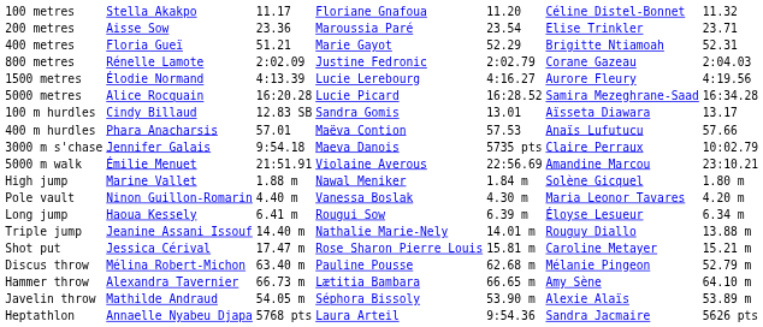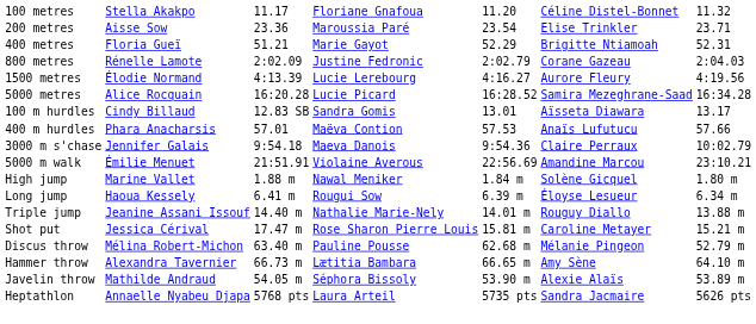 <table>
 <tr>
 <td>100 metres</td>
 <td><a href='#'>Stella Akakpo</a></td>
 <td>11.17 </td>
 <td><a href='#'>Floriane Gnafoua</a></td>
 <td>11.20 </td>
 <td><a href='#'>Céline Distel-Bonnet</a></td>
 <td>11.32</td>
 </tr>
 <tr>
 <td>200 metres</td>
 <td><a href='#'>Aisse Sow</a></td>
 <td>23.36</td>
 <td><a href='#'>Maroussia Paré</a></td>
 <td>23.54</td>
 <td><a href='#'>Elise Trinkler</a></td>
 <td>23.71</td>
 </tr>
 <tr>
 <td>400 metres</td>
 <td><a href='#'>Floria Gueï</a></td>
 <td>51.21</td>
 <td><a href='#'>Marie Gayot</a></td>
 <td>52.29</td>
 <td><a href='#'>Brigitte Ntiamoah</a></td>
 <td>52.31</td>
 </tr>
 <tr>
 <td>800 metres</td>
 <td><a href='#'>Rénelle Lamote</a></td>
 <td>2:02.09</td>
 <td><a href='#'>Justine Fedronic</a></td>
 <td>2:02.79</td>
 <td><a href='#'>Corane Gazeau</a></td>
 <td>2:04.03</td>
 </tr>
 <tr>
 <td>1500 metres</td>
 <td><a href='#'>Élodie Normand</a></td>
 <td>4:13.39</td>
 <td><a href='#'>Lucie Lerebourg</a></td>
 <td>4:16.27</td>
 <td><a href='#'>Aurore Fleury</a></td>
 <td>4:19.56</td>
 </tr>
 <tr>
 <td>5000 metres</td>
 <td><a href='#'>Alice Rocquain</a></td>
 <td>16:20.28</td>
 <td><a href='#'>Lucie Picard</a></td>
 <td>16:28.52</td>
 <td><a href='#'>Samira Mezeghrane-Saad</a></td>
 <td>16:34.28</td>
 </tr>
 <tr>
 <td>100 m hurdles</td>
 <td><a href='#'>Cindy Billaud</a></td>
 <td>12.83 SB</td>
 <td><a href='#'>Sandra Gomis</a></td>
 <td>13.01</td>
 <td><a href='#'>Aïsseta Diawara</a></td>
 <td>13.17</td>
 </tr>
 <tr>
 <td>400 m hurdles</td>
 <td><a href='#'>Phara Anacharsis</a></td>
 <td>57.01</td>
 <td><a href='#'>Maëva Contion</a></td>
 <td>57.53</td>
 <td><a href='#'>Anaïs Lufutucu</a></td>
 <td>57.66</td>
 </tr>
 <tr>
 <td>3000 m s'chase</td>
 <td><a href='#'>Jennifer Galais</a></td>
 <td>9:54.18</td>
 <td><a href='#'>Maeva Danois</a></td>
-<td>5735 pts</td>
+<td>9:54.36</td>
 <td><a href='#'>Claire Perraux</a></td>
 <td>10:02.79</td>
 </tr>
 <tr>
 <td>5000 m walk</td>
 <td><a href='#'>Émilie Menuet</a></td>
 <td>21:51.91</td>
 <td><a href='#'>Violaine Averous</a></td>
 <td>22:56.69</td>
 <td><a href='#'>Amandine Marcou</a></td>
 <td>23:10.21</td>
 </tr>
 <tr>
 <td>High jump</td>
 <td><a href='#'>Marine Vallet</a></td>
 <td>1.88 m </td>
 <td><a href='#'>Nawal Meniker</a></td>
 <td>1.84 m</td>
 <td><a href='#'>Solène Gicquel</a></td>
 <td>1.80 m</td>
-</tr>
-<tr>
-<td>Pole vault</td>
-<td><a href='#'>Ninon Guillon-Romarin</a></td>
-<td>4.40 m</td>
-<td><a href='#'>Vanessa Boslak</a></td>
-<td>4.30 m</td>
-<td><a href='#'>Maria Leonor Tavares</a></td>
-<td>4.20 m</td>
 </tr>
 <tr>
 <td>Long jump</td>
 <td><a href='#'>Haoua Kessely</a></td>
 <td>6.41 m</td>
 <td><a href='#'>Rougui Sow</a></td>
 <td>6.39 m</td>
 <td><a href='#'>Éloyse Lesueur</a></td>
 <td>6.34 m</td>
 </tr>
 <tr>
 <td>Triple jump</td>
 <td><a href='#'>Jeanine Assani Issouf</a></td>
 <td>14.40 m </td>
 <td><a href='#'>Nathalie Marie-Nely</a></td>
 <td>14.01 m</td>
 <td><a href='#'>Rouguy Diallo</a></td>
 <td>13.88 m</td>
 </tr>
 <tr>
 <td>Shot put</td>
 <td><a href='#'>Jessica Cérival</a></td>
 <td>17.47 m</td>
 <td><a href='#'>Rose Sharon Pierre Louis</a></td>
 <td>15.81 m</td>
 <td><a href='#'>Caroline Metayer</a></td>
 <td>15.21 m</td>
 </tr>
 <tr>
 <td>Discus throw</td>
 <td><a href='#'>Mélina Robert-Michon</a></td>
 <td>63.40 m</td>
 <td><a href='#'>Pauline Pousse</a></td>
 <td>62.68 m </td>
 <td><a href='#'>Mélanie Pingeon</a></td>
 <td>52.79 m</td>
 </tr>
 <tr>
 <td>Hammer throw</td>
 <td><a href='#'>Alexandra Tavernier</a></td>
 <td>66.73 m</td>
 <td><a href='#'>Lætitia Bambara</a></td>
 <td>66.65 m</td>
 <td><a href='#'>Amy Sène</a></td>
 <td>64.10 m</td>
 </tr>
 <tr>
 <td>Javelin throw</td>
 <td><a href='#'>Mathilde Andraud</a></td>
 <td>54.05 m</td>
 <td><a href='#'>Séphora Bissoly</a></td>
 <td>53.90 m</td>
 <td><a href='#'>Alexie Alaïs</a></td>
 <td>53.89 m</td>
 </tr>
 <tr>
 <td>Heptathlon</td>
 <td><a href='#'>Annaelle Nyabeu Djapa</a></td>
 <td>5768 pts</td>
 <td><a href='#'>Laura Arteil</a></td>
-<td>9:54.36</td>
+<td>5735 pts</td>
 <td><a href='#'>Sandra Jacmaire</a></td>
 <td>5626 pts</td>
 </tr>
 </table>
